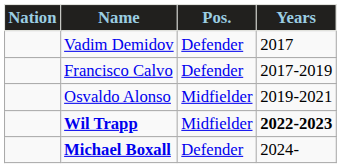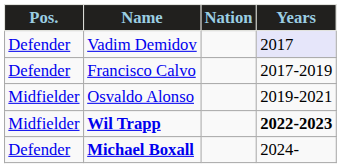 <table class="wikitable sortable" style="text-align:center;">
 <tr>
+<th style="background:#21201E;color:#9BCEE3;border:1px solid #E1E2DD;" scope="col">Pos.</th>
+<th style="background:#21201E;color:#9BCEE3;border:1px solid #E1E2DD;" scope="col">Name</th>
 <th style="background:#21201E;color:#9BCEE3;border:1px solid #E1E2DD;" scope="col">Nation</th>
-<th style="background:#21201E;color:#9BCEE3;border:1px solid #E1E2DD;" scope="col">Name</th>
-<th style="background:#21201E;color:#9BCEE3;border:1px solid #E1E2DD;" scope="col">Pos.</th>
 <th style="background:#21201E;color:#9BCEE3;border:1px solid #E1E2DD;" scope="col">Years</th>
 </tr>
 <tr>
+<td style="text-align:left;"><a href='#'>Defender</a></td>
+<td style="text-align:left;"><a href='#'>Vadim Demidov</a></td>
 <td style="text-align:left;"></td>
-<td style="text-align:left;"><a href='#'>Vadim Demidov</a></td>
-<td style="text-align:left;"><a href='#'>Defender</a></td>
-<td style="text-align:left;">2017</td>
+<td style="background: lavender; text-align:left;">2017</td>
 </tr>
 <tr>
+<td style="text-align:left;"><a href='#'>Defender</a></td>
+<td style="text-align:left;"><a href='#'>Francisco Calvo</a></td>
 <td style="text-align:left;"></td>
-<td style="text-align:left;"><a href='#'>Francisco Calvo</a></td>
-<td style="text-align:left;"><a href='#'>Defender</a></td>
 <td style="text-align:left;">2017-2019</td>
 </tr>
 <tr>
+<td style="text-align:left;"><a href='#'>Midfielder</a></td>
+<td style="text-align:left;"><a href='#'>Osvaldo Alonso</a></td>
 <td style="text-align:left;"></td>
-<td style="text-align:left;"><a href='#'>Osvaldo Alonso</a></td>
-<td style="text-align:left;"><a href='#'>Midfielder</a></td>
 <td style="text-align:left;">2019-2021</td>
 </tr>
 <tr>
+<td style="text-align:left;"><a href='#'>Midfielder</a></td>
+<td style="text-align:left;"><strong><a href='#'>Wil Trapp</a></strong></td>
 <td style="text-align:left;"></td>
-<td style="text-align:left;"><strong><a href='#'>Wil Trapp</a></strong></td>
-<td style="text-align:left;"><a href='#'>Midfielder</a></td>
 <td style="text-align:left;"><strong>2022-2023</strong></td>
 </tr>
 <tr>
+<td style="text-align:left;"><a href='#'>Defender</a></td>
+<td style="text-align:left;"><strong><a href='#'>Michael Boxall</a></strong></td>
 <td style="text-align:left;"></td>
-<td style="text-align:left;"><strong><a href='#'>Michael Boxall</a></strong></td>
-<td style="text-align:left;"><a href='#'>Defender</a></td>
 <td style="text-align:left;">2024-</td>
 </tr>
 </table>
